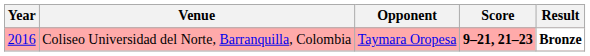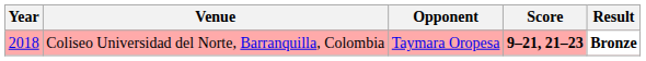 <table class="sortable wikitable" style="font-size: 90%;">
 <tr>
 <th>Year</th>
 <th>Venue</th>
 <th>Opponent</th>
 <th>Score</th>
 <th>Result</th>
 </tr>
 <tr style="background:#FFAAAA">
-<td align="center"><a href='#'>2016</a></td>
+<td align="center"><a href='#'>2018</a></td>
 <td align="left">Coliseo Universidad del Norte, <a href='#'>Barranquilla</a>, Colombia</td>
 <td align="left"> <a href='#'>Taymara Oropesa</a></td>
 <td align="left"><strong>9–21, 21–23</strong></td>
 <td style="text-align:left; background:white"> <strong>Bronze</strong></td>
 </tr>
 </table>
